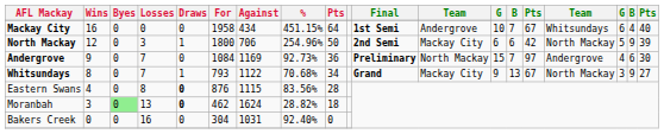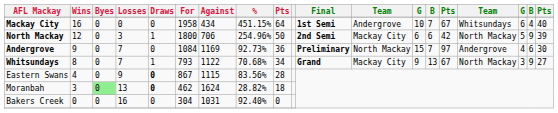 <table class="wikitable">
 <tr>
 <th style="color:crimson">AFL Mackay</th>
 <th style="color:crimson">Wins</th>
 <th style="color:crimson">Byes</th>
 <th style="color:crimson">Losses</th>
 <th style="color:crimson">Draws</th>
 <th style="color:crimson">For</th>
 <th style="color:crimson">Against</th>
 <th style="color:crimson">%</th>
 <th style="color:crimson">Pts</th>
 <th></th>
 <th style="color:green">Final</th>
 <th style="color:green">Team</th>
 <th style="color:green">G</th>
 <th style="color:green">B</th>
 <th style="color:green">Pts</th>
 <th style="color:green">Team</th>
 <th style="color:green">G</th>
 <th style="color:green">B</th>
 <th style="color:green">Pts</th>
 </tr>
 <tr>
 </tr>
 <tr>
 </tr>
 <tr>
 <td><strong>	Mackay City	</strong></td>
 <td>16</td>
 <td>0</td>
 <td>0</td>
 <td>0</td>
 <td>1958</td>
 <td>434</td>
 <td>451.15%</td>
 <td>64</td>
 <td></td>
 <td><strong>1st Semi</strong></td>
 <td>Andergrove</td>
 <td>10</td>
 <td>7</td>
 <td>67</td>
 <td>Whitsundays</td>
 <td>6</td>
 <td>4</td>
 <td>40</td>
 </tr>
 <tr>
 <td><strong>	North Mackay	</strong></td>
 <td>12</td>
 <td>0</td>
 <td>3</td>
 <td>1</td>
 <td>1800</td>
 <td>706</td>
 <td>254.96%</td>
 <td>50</td>
 <td></td>
 <td><strong>2nd Semi</strong></td>
 <td>Mackay City</td>
 <td>6</td>
 <td>6</td>
 <td>42</td>
 <td>North Mackay</td>
 <td>5</td>
 <td>9</td>
 <td>39</td>
 </tr>
 <tr>
 <td><strong>	Andergrove	</strong></td>
 <td>9</td>
 <td>0</td>
 <td>7</td>
 <td>0</td>
 <td>1084</td>
 <td>1169</td>
 <td>92.73%</td>
 <td>36</td>
 <td></td>
 <td><strong>Preliminary</strong></td>
 <td>North Mackay</td>
 <td>15</td>
 <td>7</td>
 <td>97</td>
 <td>Andergrove</td>
 <td>4</td>
 <td>6</td>
 <td>30</td>
 </tr>
 <tr>
 <td><strong>	Whitsundays	</strong></td>
 <td>8</td>
 <td>0</td>
 <td>7</td>
 <td>1</td>
 <td>793</td>
 <td>1122</td>
 <td>70.68%</td>
 <td>34</td>
 <td></td>
 <td><strong>Grand</strong></td>
 <td>Mackay City</td>
 <td>9</td>
 <td>13</td>
 <td>67</td>
 <td>North Mackay</td>
 <td>3</td>
 <td>9</td>
 <td>27</td>
 </tr>
 <tr>
 <td>Eastern Swans</td>
 <td>4</td>
 <td>0</td>
-<td>8</td>
+<td>9</td>
 <td><strong>0</strong></td>
-<td>876</td>
+<td>867</td>
 <td>1115</td>
 <td>83.56%</td>
 <td>28</td>
 <td></td>
 </tr>
 <tr>
 <td>Moranbah</td>
 <td>3</td>
 <td style="background: lightgreen;">0</td>
 <td>13</td>
 <td><strong>0</strong></td>
 <td>462</td>
 <td>1624</td>
 <td>28.82%</td>
 <td>18</td>
 <td></td>
 </tr>
 <tr>
 <td>Bakers Creek</td>
 <td>0</td>
 <td>0</td>
 <td>16</td>
 <td>0</td>
 <td>304</td>
 <td>1031</td>
 <td>92.40%</td>
 <td>0</td>
 <td></td>
 </tr>
 <tr>
 </tr>
 </table>
